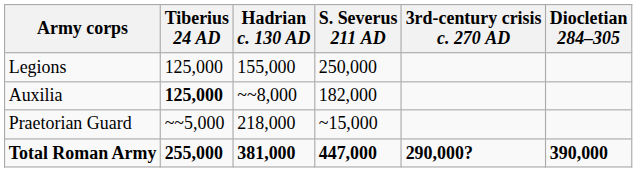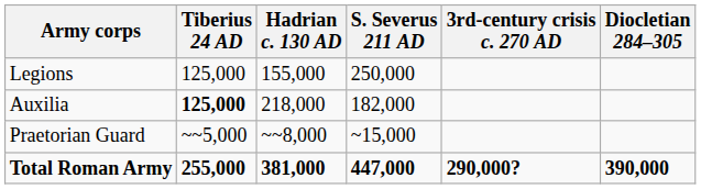 <table class = wikitable>
 <tr>
 <th>Army corps</th>
 <th>Tiberius<br><em>24 AD</em></th>
 <th>Hadrian<br><em>c. 130 AD</em></th>
 <th>S. Severus<br><em>211 AD</em></th>
 <th>3rd-century crisis<br><em>c. 270 AD</em></th>
 <th>Diocletian<br><em>284–305</em></th>
 </tr>
 <tr>
 <td>Legions</td>
 <td>125,000</td>
 <td>155,000</td>
 <td>250,000</td>
 <td></td>
 <td></td>
 </tr>
 <tr>
 <td>Auxilia</td>
 <td><strong>125,000</strong></td>
-<td>~~8,000</td>
+<td>218,000</td>
 <td>182,000</td>
 <td></td>
 <td></td>
 </tr>
 <tr>
 <td>Praetorian Guard</td>
 <td>~~5,000</td>
-<td>218,000</td>
+<td>~~8,000</td>
 <td>~15,000</td>
 <td></td>
 </tr>
 <tr>
 <td><strong>Total Roman Army</strong></td>
 <td><strong>255,000</strong></td>
 <td><strong>381,000</strong></td>
 <td><strong>447,000</strong></td>
 <td><strong>290,000?</strong></td>
 <td><strong>390,000</strong></td>
 </tr>
 </table>
